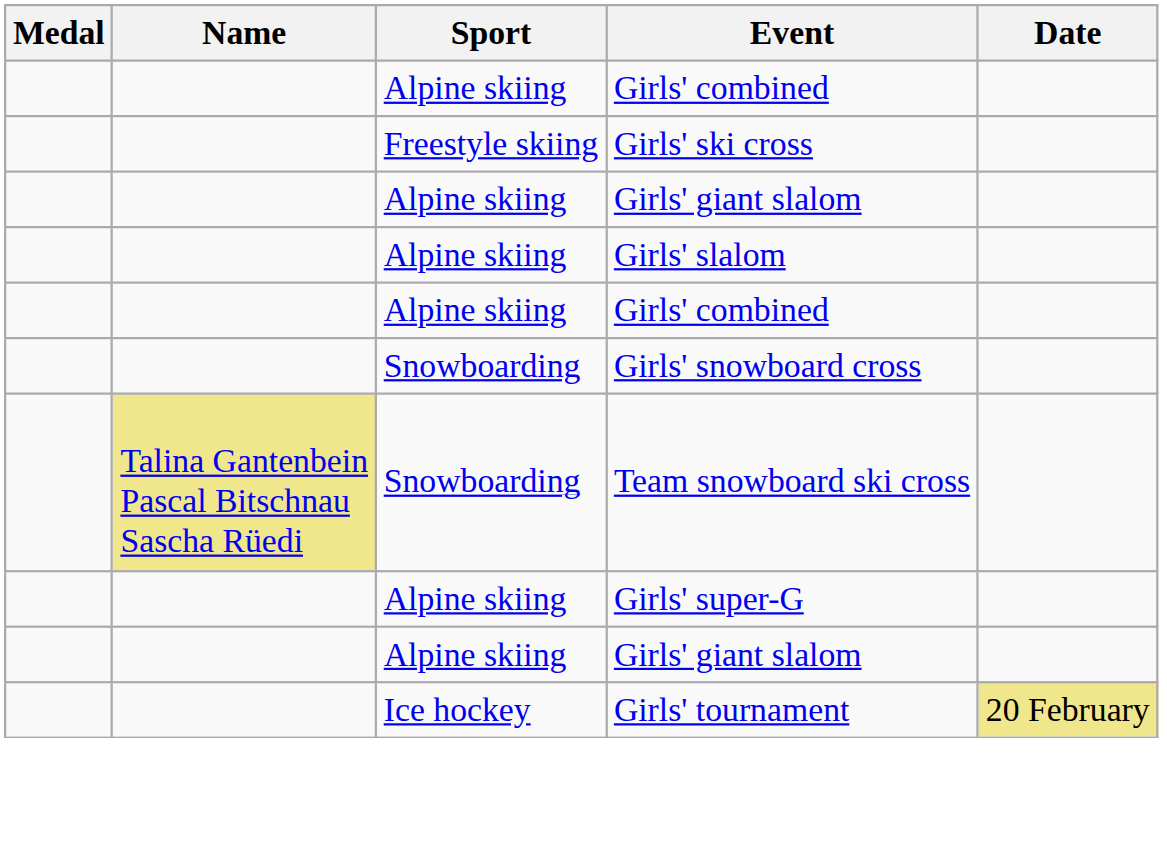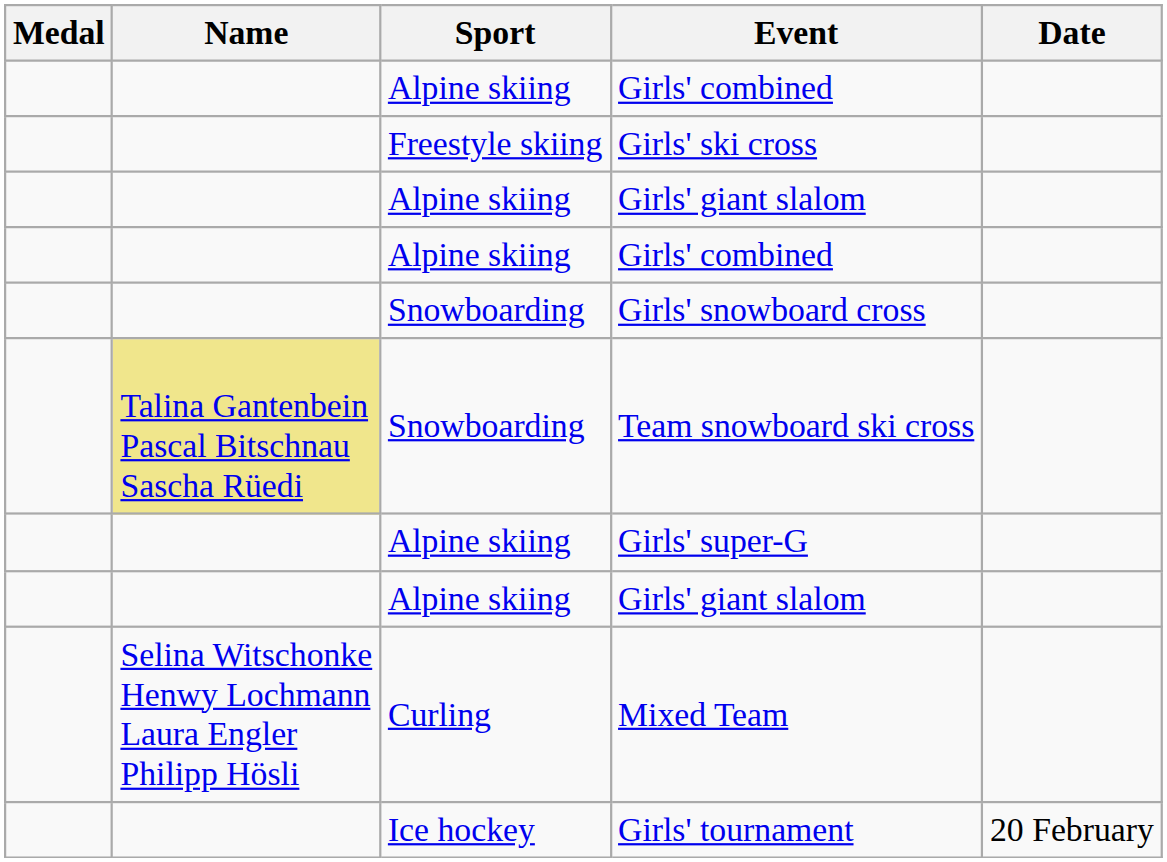 <table class="wikitable sortable" style="font-size: 95%">
 <tr>
 <th>Medal</th>
 <th>Name</th>
 <th>Sport</th>
 <th>Event</th>
 <th>Date</th>
 </tr>
 <tr>
 <td></td>
 <td></td>
 <td><a href='#'>Alpine skiing</a></td>
 <td><a href='#'>Girls' combined</a></td>
 <td></td>
 </tr>
 <tr>
 <td></td>
 <td></td>
 <td><a href='#'>Freestyle skiing</a></td>
 <td><a href='#'>Girls' ski cross</a></td>
 <td></td>
 </tr>
 <tr>
 <td></td>
 <td></td>
 <td><a href='#'>Alpine skiing</a></td>
 <td><a href='#'>Girls' giant slalom</a></td>
-<td></td>
-</tr>
-<tr>
-<td></td>
-<td></td>
-<td><a href='#'>Alpine skiing</a></td>
-<td><a href='#'>Girls' slalom</a></td>
 <td></td>
 </tr>
 <tr>
 <td></td>
 <td></td>
 <td><a href='#'>Alpine skiing</a></td>
 <td><a href='#'>Girls' combined</a></td>
 <td></td>
 </tr>
 <tr>
 <td></td>
 <td></td>
 <td><a href='#'>Snowboarding</a></td>
 <td><a href='#'>Girls' snowboard cross</a></td>
 <td></td>
 </tr>
 <tr>
 <td></td>
 <td style="background: khaki;"><br><a href='#'>Talina Gantenbein</a><br><a href='#'>Pascal Bitschnau</a><br><a href='#'>Sascha Rüedi</a></td>
 <td><a href='#'>Snowboarding</a></td>
 <td><a href='#'>Team snowboard ski cross</a></td>
 <td></td>
 </tr>
 <tr>
 <td></td>
 <td></td>
 <td><a href='#'>Alpine skiing</a></td>
 <td><a href='#'>Girls' super-G</a></td>
 <td></td>
 </tr>
 <tr>
 <td></td>
 <td></td>
 <td><a href='#'>Alpine skiing</a></td>
 <td><a href='#'>Girls' giant slalom</a></td>
 <td></td>
 </tr>
 <tr>
 <td></td>
+<td><a href='#'>Selina Witschonke</a><br><a href='#'>Henwy Lochmann</a><br><a href='#'>Laura Engler</a><br><a href='#'>Philipp Hösli</a></td>
+<td><a href='#'>Curling</a></td>
+<td><a href='#'>Mixed Team</a></td>
+<td></td>
+</tr>
+<tr>
+<td></td>
 <td><br></td>
 <td><a href='#'>Ice hockey</a></td>
 <td><a href='#'>Girls' tournament</a></td>
-<td style="background: khaki;">20 February</td>
+<td>20 February</td>
 </tr>
 </table>
